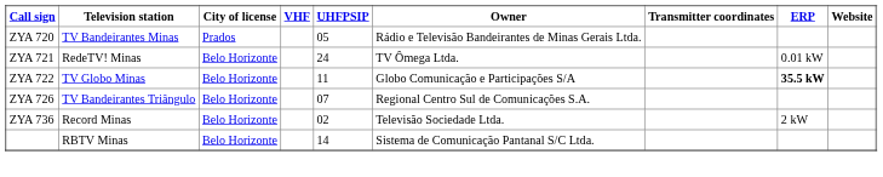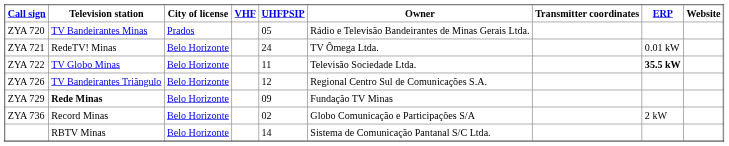 <table border = " 2 " cellpadding = " 4 " cellspacing = " 0 " style = " margin: 1em 1em 1em 0 ; border: 1px solid # aaa ; border-collapse : collapse ; font-size : 60 % ; ">
 <tr>
 <th><a href='#'>Call sign</a></th>
 <th>Television station</th>
 <th>City of license</th>
 <th><a href='#'>VHF</a></th>
 <th><a href='#'>UHF</a><a href='#'>PSIP</a></th>
 <th>Owner</th>
 <th>Transmitter coordinates</th>
 <th><a href='#'>ERP</a></th>
 <th>Website</th>
 </tr>
 <tr>
 <td>ZYA 720</td>
 <td><a href='#'>TV Bandeirantes Minas</a></td>
 <td><a href='#'>Prados</a></td>
 <td></td>
 <td>05</td>
 <td>Rádio e Televisão Bandeirantes de Minas Gerais Ltda.</td>
 <td></td>
 <td></td>
 <td></td>
 </tr>
 <tr>
 <td>ZYA 721</td>
 <td>RedeTV! Minas</td>
 <td><a href='#'>Belo Horizonte</a></td>
 <td></td>
 <td>24</td>
 <td>TV Ômega Ltda.</td>
 <td></td>
 <td>0.01 kW</td>
 <td></td>
 </tr>
 <tr>
 <td>ZYA 722</td>
 <td><a href='#'>TV Globo Minas</a></td>
 <td><a href='#'>Belo Horizonte</a></td>
 <td></td>
 <td>11</td>
-<td>Globo Comunicação e Participações S/A</td>
+<td>Televisão Sociedade Ltda.</td>
 <td></td>
 <td><strong>35.5 kW</strong></td>
 <td></td>
 </tr>
 <tr>
 <td>ZYA 726</td>
 <td><a href='#'>TV Bandeirantes Triângulo</a></td>
 <td><a href='#'>Belo Horizonte</a></td>
 <td></td>
-<td>07</td>
+<td>12</td>
 <td>Regional Centro Sul de Comunicações S.A.</td>
+<td></td>
+<td></td>
+<td></td>
+</tr>
+<tr>
+<td>ZYA 729</td>
+<td><strong>Rede Minas</strong></td>
+<td><a href='#'>Belo Horizonte</a></td>
+<td></td>
+<td>09</td>
+<td>Fundação TV Minas</td>
 <td></td>
 <td></td>
 <td></td>
 </tr>
 <tr>
 <td>ZYA 736</td>
 <td>Record Minas</td>
 <td><a href='#'>Belo Horizonte</a></td>
 <td></td>
 <td>02</td>
-<td>Televisão Sociedade Ltda.</td>
+<td>Globo Comunicação e Participações S/A</td>
 <td></td>
 <td>2 kW</td>
 <td></td>
 </tr>
 <tr>
 <td></td>
 <td>RBTV Minas</td>
 <td><a href='#'>Belo Horizonte</a></td>
 <td></td>
 <td>14</td>
 <td>Sistema de Comunicação Pantanal S/C Ltda.</td>
 <td></td>
 <td></td>
 <td></td>
 </tr>
 <tr>
 </tr>
 </table>
